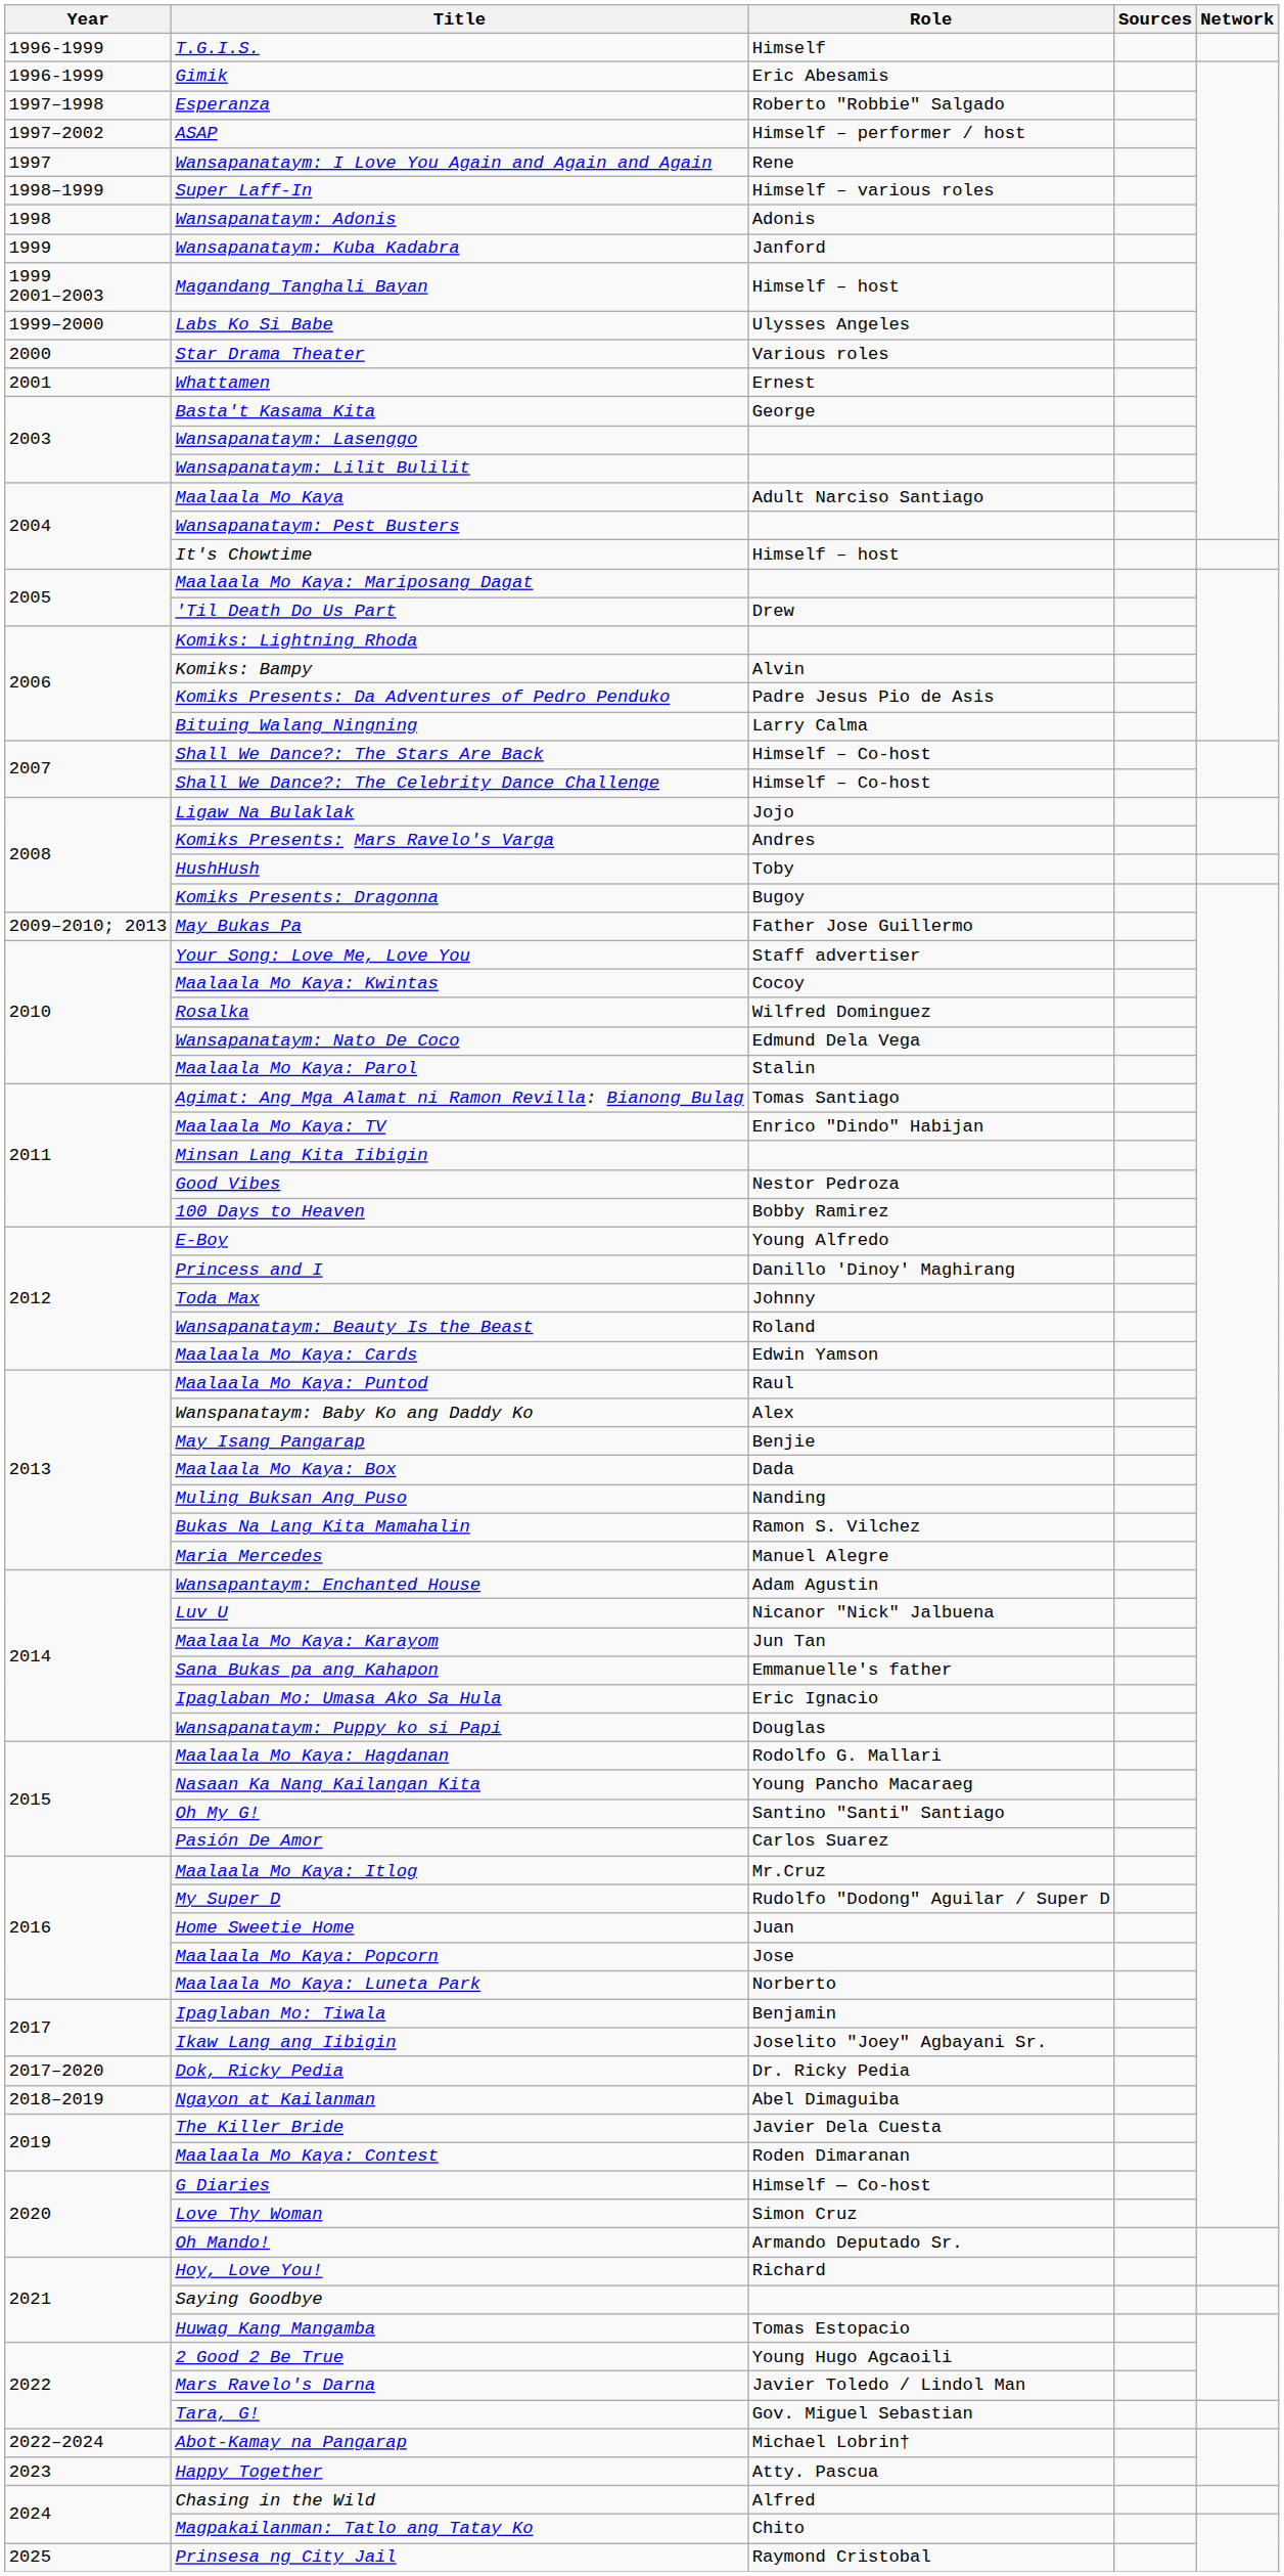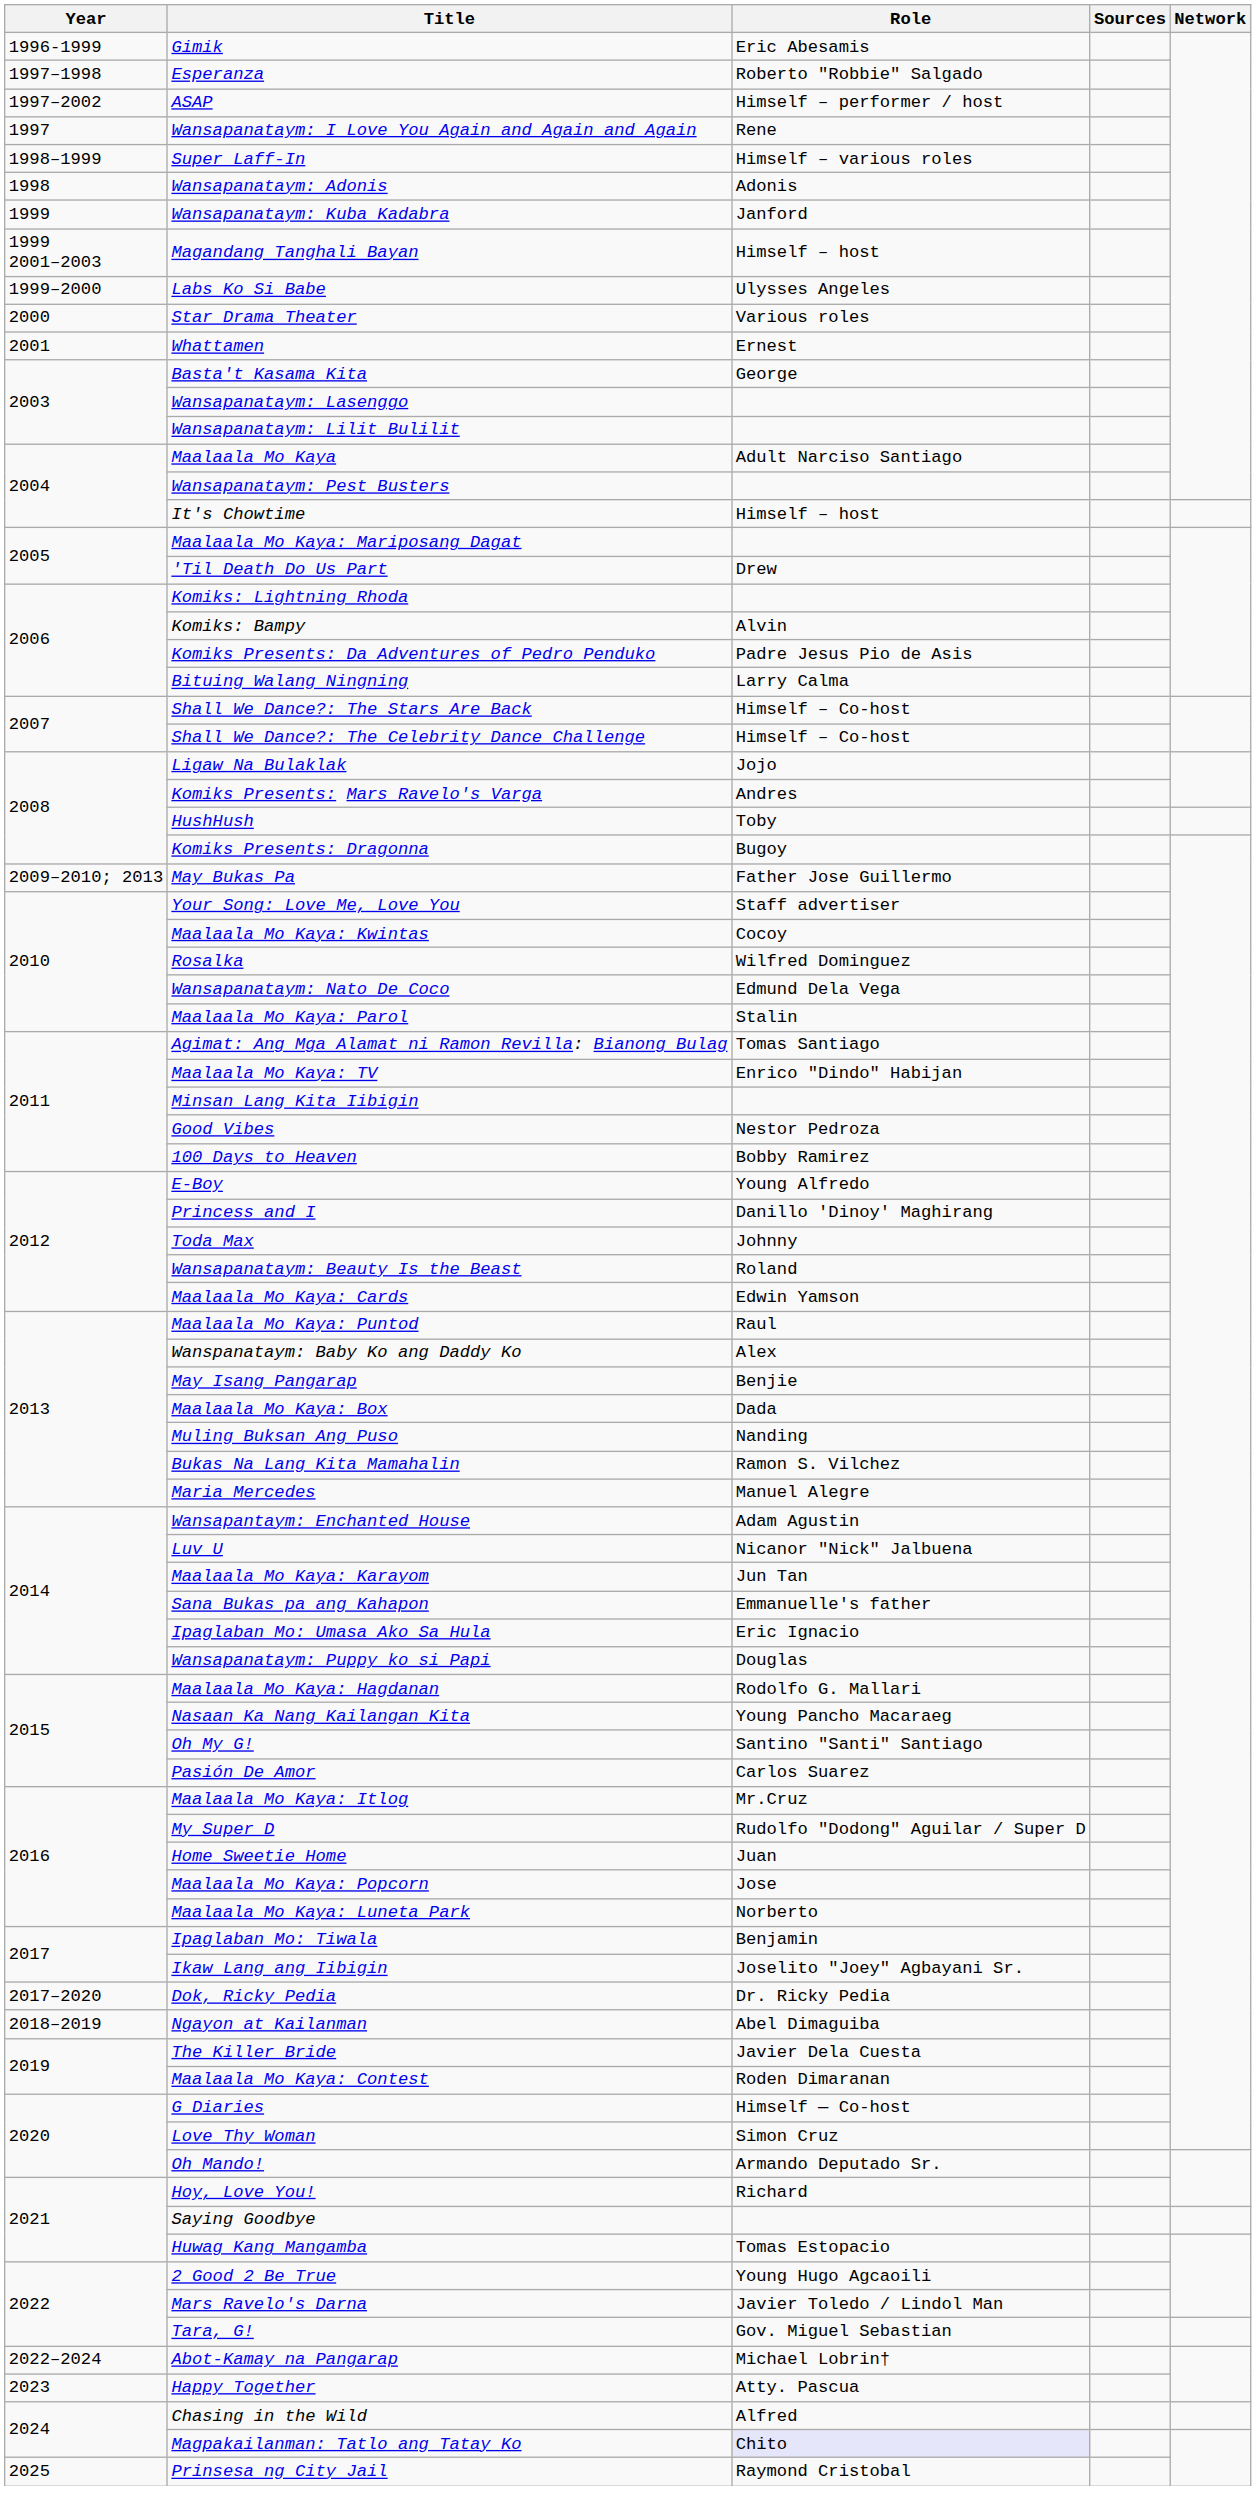 <table class="wikitable sortable"  style="text-align: left">
 <tr>
 <th>Year</th>
 <th>Title</th>
 <th>Role</th>
 <th>Sources</th>
 <th>Network</th>
-</tr>
-<tr>
-<td>1996-1999</td>
-<td><em><a href='#'>T.G.I.S.</a></em></td>
-<td>Himself</td>
-<td></td>
-<td></td>
 </tr>
 <tr>
 <td>1996-1999</td>
 <td><em><a href='#'>Gimik</a></em></td>
 <td>Eric Abesamis</td>
 <td></td>
 <td rowspan="16"></td>
 </tr>
 <tr>
 <td>1997–1998</td>
 <td><em><a href='#'>Esperanza</a></em></td>
 <td>Roberto "Robbie" Salgado</td>
 <td></td>
 </tr>
 <tr>
 <td>1997–2002</td>
 <td><em><a href='#'>ASAP</a></em></td>
 <td>Himself – performer / host</td>
 <td></td>
 </tr>
 <tr>
 <td>1997</td>
 <td><em><a href='#'>Wansapanataym: I Love You Again and Again and Again</a></em></td>
 <td>Rene</td>
 <td></td>
 </tr>
 <tr>
 <td>1998–1999</td>
 <td><em><a href='#'>Super Laff-In</a></em></td>
 <td>Himself – various roles</td>
 <td></td>
 </tr>
 <tr>
 <td>1998</td>
 <td><em><a href='#'>Wansapanataym: Adonis</a></em></td>
 <td>Adonis</td>
 <td></td>
 </tr>
 <tr>
 <td>1999</td>
 <td><em><a href='#'>Wansapanataym: Kuba Kadabra</a></em></td>
 <td>Janford</td>
 <td></td>
 </tr>
 <tr>
 <td>1999 <br> 2001–2003</td>
 <td><em><a href='#'>Magandang Tanghali Bayan</a></em></td>
 <td>Himself – host</td>
 <td></td>
 </tr>
 <tr>
 <td>1999–2000</td>
 <td><em><a href='#'>Labs Ko Si Babe</a></em></td>
 <td>Ulysses Angeles</td>
 <td></td>
 </tr>
 <tr>
 <td>2000</td>
 <td><em><a href='#'>Star Drama Theater</a></em></td>
 <td>Various roles</td>
 <td></td>
 </tr>
 <tr>
 <td>2001</td>
 <td><em><a href='#'>Whattamen</a></em></td>
 <td>Ernest</td>
 <td></td>
 </tr>
 <tr>
 <td rowspan="3">2003</td>
 <td><em><a href='#'>Basta't Kasama Kita</a></em></td>
 <td>George</td>
 <td></td>
 </tr>
 <tr>
 <td><em><a href='#'>Wansapanataym: Lasenggo</a></em></td>
 <td></td>
 <td></td>
 </tr>
 <tr>
 <td><em><a href='#'>Wansapanataym: Lilit Bulilit</a></em></td>
 <td></td>
 <td></td>
 </tr>
 <tr>
 <td rowspan="3">2004</td>
 <td><em><a href='#'>Maalaala Mo Kaya</a></em></td>
 <td>Adult Narciso Santiago</td>
 <td></td>
 </tr>
 <tr>
 <td><em><a href='#'>Wansapanataym: Pest Busters</a></em></td>
 <td></td>
 <td></td>
 </tr>
 <tr>
 <td><em>It's Chowtime</em></td>
 <td>Himself – host</td>
 <td></td>
 <td></td>
 </tr>
 <tr>
 <td rowspan="2">2005</td>
 <td><em><a href='#'>Maalaala Mo Kaya: Mariposang Dagat</a></em></td>
 <td></td>
 <td></td>
 <td rowspan="6"></td>
 </tr>
 <tr>
 <td><em><a href='#'>'Til Death Do Us Part</a></em></td>
 <td>Drew</td>
 <td></td>
 </tr>
 <tr>
 <td rowspan="4">2006</td>
 <td><em><a href='#'>Komiks: Lightning Rhoda</a></em></td>
 <td></td>
 <td></td>
 </tr>
 <tr>
 <td><em>Komiks: Bampy</em></td>
 <td>Alvin</td>
 <td></td>
 </tr>
 <tr>
 <td><em><a href='#'>Komiks Presents: Da Adventures of Pedro Penduko</a></em></td>
 <td>Padre Jesus Pio de Asis</td>
 <td></td>
 </tr>
 <tr>
 <td><em><a href='#'>Bituing Walang Ningning</a></em></td>
 <td>Larry Calma</td>
 <td></td>
 </tr>
 <tr>
 <td rowspan="2">2007</td>
 <td><em><a href='#'>Shall We Dance?: The Stars Are Back</a></em></td>
 <td>Himself – Co-host</td>
 <td></td>
 <td rowspan="2"></td>
 </tr>
 <tr>
 <td><em><a href='#'>Shall We Dance?: The Celebrity Dance Challenge</a></em></td>
 <td>Himself – Co-host</td>
 <td></td>
 </tr>
 <tr>
 <td rowspan="4">2008</td>
 <td><em><a href='#'>Ligaw Na Bulaklak</a></em></td>
 <td>Jojo</td>
 <td></td>
 <td rowspan="2"></td>
 </tr>
 <tr>
 <td><em><a href='#'>Komiks Presents:</a> <a href='#'>Mars Ravelo's Varga</a></em></td>
 <td>Andres</td>
 <td></td>
 </tr>
 <tr>
 <td><em><a href='#'>HushHush</a></em></td>
 <td>Toby</td>
 <td></td>
 <td></td>
 </tr>
 <tr>
 <td><em><a href='#'>Komiks Presents: Dragonna</a></em></td>
 <td>Bugoy</td>
 <td></td>
 <td rowspan="47"></td>
 </tr>
 <tr>
 <td>2009–2010; 2013</td>
 <td><em><a href='#'>May Bukas Pa</a></em></td>
 <td>Father Jose Guillermo</td>
 <td></td>
 </tr>
 <tr>
 <td rowspan="5">2010</td>
 <td><em><a href='#'>Your Song: Love Me, Love You</a></em></td>
 <td>Staff advertiser</td>
 <td></td>
 </tr>
 <tr>
 <td><em><a href='#'>Maalaala Mo Kaya: Kwintas</a></em></td>
 <td>Cocoy</td>
 <td></td>
 </tr>
 <tr>
 <td><em><a href='#'>Rosalka</a></em></td>
 <td>Wilfred Dominguez</td>
 <td></td>
 </tr>
 <tr>
 <td><em><a href='#'>Wansapanataym: Nato De Coco</a></em></td>
 <td>Edmund Dela Vega</td>
 <td></td>
 </tr>
 <tr>
 <td><em><a href='#'>Maalaala Mo Kaya: Parol</a></em></td>
 <td>Stalin</td>
 <td></td>
 </tr>
 <tr>
 <td rowspan="5">2011</td>
 <td><em><a href='#'>Agimat: Ang Mga Alamat ni Ramon Revilla</a>: <a href='#'>Bianong Bulag</a></em></td>
 <td>Tomas Santiago</td>
 <td></td>
 </tr>
 <tr>
 <td><em><a href='#'>Maalaala Mo Kaya: TV</a></em></td>
 <td>Enrico "Dindo" Habijan</td>
 <td></td>
 </tr>
 <tr>
 <td><em><a href='#'>Minsan Lang Kita Iibigin</a></em></td>
 <td></td>
 <td></td>
 </tr>
 <tr>
 <td><em><a href='#'>Good Vibes</a></em></td>
 <td>Nestor Pedroza</td>
 <td></td>
 </tr>
 <tr>
 <td><em><a href='#'>100 Days to Heaven</a></em></td>
 <td>Bobby Ramirez</td>
 <td></td>
 </tr>
 <tr>
 <td rowspan="5">2012</td>
 <td><em><a href='#'>E-Boy</a></em></td>
 <td>Young Alfredo</td>
 <td></td>
 </tr>
 <tr>
 <td><em><a href='#'>Princess and I</a></em></td>
 <td>Danillo 'Dinoy' Maghirang</td>
 <td></td>
 </tr>
 <tr>
 <td><em><a href='#'>Toda Max</a></em></td>
 <td>Johnny</td>
 <td></td>
 </tr>
 <tr>
 <td><em><a href='#'>Wansapanataym: Beauty Is the Beast</a></em></td>
 <td>Roland</td>
 <td></td>
 </tr>
 <tr>
 <td><em><a href='#'>Maalaala Mo Kaya: Cards</a></em></td>
 <td>Edwin Yamson</td>
 <td></td>
 </tr>
 <tr>
 <td rowspan="7">2013</td>
 <td><em><a href='#'>Maalaala Mo Kaya: Puntod</a></em></td>
 <td>Raul</td>
 <td></td>
 </tr>
 <tr>
 <td><em>Wanspanataym: Baby Ko ang Daddy Ko</em></td>
 <td>Alex</td>
 <td></td>
 </tr>
 <tr>
 <td><em><a href='#'>May Isang Pangarap</a></em></td>
 <td>Benjie</td>
 <td></td>
 </tr>
 <tr>
 <td><em><a href='#'>Maalaala Mo Kaya: Box</a></em></td>
 <td>Dada</td>
 <td></td>
 </tr>
 <tr>
 <td><em><a href='#'>Muling Buksan Ang Puso</a></em></td>
 <td>Nanding</td>
 <td></td>
 </tr>
 <tr>
 <td><em><a href='#'>Bukas Na Lang Kita Mamahalin</a></em></td>
 <td>Ramon S. Vilchez</td>
 <td></td>
 </tr>
 <tr>
 <td><em><a href='#'>Maria Mercedes</a></em></td>
 <td>Manuel Alegre</td>
 <td></td>
 </tr>
 <tr>
 <td rowspan="6">2014</td>
 <td><em><a href='#'>Wansapantaym: Enchanted House</a></em></td>
 <td>Adam Agustin</td>
 <td></td>
 </tr>
 <tr>
 <td><em><a href='#'>Luv U</a></em></td>
 <td>Nicanor "Nick" Jalbuena</td>
 <td></td>
 </tr>
 <tr>
 <td><em><a href='#'>Maalaala Mo Kaya: Karayom</a></em></td>
 <td>Jun Tan</td>
 <td></td>
 </tr>
 <tr>
 <td><em><a href='#'>Sana Bukas pa ang Kahapon</a></em></td>
 <td>Emmanuelle's father</td>
 <td></td>
 </tr>
 <tr>
 <td><em><a href='#'>Ipaglaban Mo: Umasa Ako Sa Hula</a></em></td>
 <td>Eric Ignacio</td>
 <td></td>
 </tr>
 <tr>
 <td><em><a href='#'>Wansapanataym: Puppy ko si Papi</a></em></td>
 <td>Douglas</td>
 <td></td>
 </tr>
 <tr>
 <td rowspan="4">2015</td>
 <td><em><a href='#'>Maalaala Mo Kaya: Hagdanan</a></em></td>
 <td>Rodolfo G. Mallari</td>
 <td></td>
 </tr>
 <tr>
 <td><em><a href='#'>Nasaan Ka Nang Kailangan Kita</a></em></td>
 <td>Young Pancho Macaraeg</td>
 <td></td>
 </tr>
 <tr>
 <td><em><a href='#'>Oh My G!</a></em></td>
 <td>Santino "Santi" Santiago</td>
 <td></td>
 </tr>
 <tr>
 <td><em><a href='#'>Pasión De Amor</a></em></td>
 <td>Carlos Suarez</td>
 <td></td>
 </tr>
 <tr>
 <td rowspan="5">2016</td>
 <td><em><a href='#'>Maalaala Mo Kaya: Itlog</a></em></td>
 <td>Mr.Cruz</td>
 <td></td>
 </tr>
 <tr>
 <td><em><a href='#'>My Super D</a></em></td>
 <td>Rudolfo "Dodong" Aguilar / Super D</td>
 <td></td>
 </tr>
 <tr>
 <td><em><a href='#'>Home Sweetie Home</a></em></td>
 <td>Juan</td>
 <td></td>
 </tr>
 <tr>
 <td><em><a href='#'>Maalaala Mo Kaya: Popcorn</a></em></td>
 <td>Jose</td>
 <td></td>
 </tr>
 <tr>
 <td><em><a href='#'>Maalaala Mo Kaya: Luneta Park</a></em></td>
 <td>Norberto</td>
 <td></td>
 </tr>
 <tr>
 <td rowspan="2">2017</td>
 <td><em><a href='#'>Ipaglaban Mo: Tiwala</a></em></td>
 <td>Benjamin</td>
 <td></td>
 </tr>
 <tr>
 <td><em><a href='#'>Ikaw Lang ang Iibigin</a></em></td>
 <td>Joselito "Joey" Agbayani Sr.</td>
 <td></td>
 </tr>
 <tr>
 <td>2017–2020</td>
 <td><em><a href='#'>Dok, Ricky Pedia</a></em></td>
 <td>Dr. Ricky Pedia</td>
 <td></td>
 </tr>
 <tr>
 <td>2018–2019</td>
 <td><em><a href='#'>Ngayon at Kailanman</a></em></td>
 <td>Abel Dimaguiba</td>
 <td></td>
 </tr>
 <tr>
 <td rowspan="2">2019</td>
 <td><em><a href='#'>The Killer Bride</a></em></td>
 <td>Javier Dela Cuesta</td>
 <td></td>
 </tr>
 <tr>
 <td><em><a href='#'>Maalaala Mo Kaya: Contest</a></em></td>
 <td>Roden Dimaranan</td>
 </tr>
 <tr>
 <td rowspan="3">2020</td>
 <td><em><a href='#'>G Diaries</a></em></td>
 <td>Himself ― Co-host</td>
 <td></td>
 </tr>
 <tr>
 <td><em><a href='#'>Love Thy Woman</a></em></td>
 <td>Simon Cruz</td>
 <td></td>
 </tr>
 <tr>
 <td><em><a href='#'>Oh Mando!</a></em></td>
 <td>Armando Deputado Sr.</td>
 <td></td>
 <td rowspan="2"></td>
 </tr>
 <tr>
 <td rowspan="3">2021</td>
 <td><em><a href='#'>Hoy, Love You!</a></em></td>
 <td>Richard</td>
 <td></td>
 </tr>
 <tr>
 <td><em>Saying Goodbye</em></td>
 <td></td>
 <td></td>
 <td></td>
 </tr>
 <tr>
 <td><em><a href='#'>Huwag Kang Mangamba</a></em></td>
 <td>Tomas Estopacio</td>
 <td></td>
 <td rowspan="3"></td>
 </tr>
 <tr>
 <td rowspan="3">2022</td>
 <td><em><a href='#'>2 Good 2 Be True</a></em></td>
 <td>Young Hugo Agcaoili</td>
 <td></td>
 </tr>
 <tr>
 <td><em><a href='#'>Mars Ravelo's Darna</a></em></td>
 <td>Javier Toledo / Lindol Man</td>
 <td></td>
 </tr>
 <tr>
 <td><em><a href='#'>Tara, G!</a></em></td>
 <td>Gov. Miguel Sebastian</td>
 <td></td>
 <td></td>
 </tr>
 <tr>
 <td>2022–2024</td>
 <td><em><a href='#'>Abot-Kamay na Pangarap</a></em></td>
 <td>Michael Lobrin†</td>
 <td></td>
 <td rowspan="2"></td>
 </tr>
 <tr>
 <td>2023</td>
 <td><a href='#'><em>Happy Together</em></a></td>
 <td>Atty. Pascua</td>
 <td></td>
 </tr>
 <tr>
 <td rowspan="2">2024</td>
 <td><em>Chasing in the Wild</em></td>
 <td>Alfred</td>
 <td></td>
 <td></td>
 </tr>
 <tr>
 <td><em><a href='#'>Magpakailanman: Tatlo ang Tatay Ko</a></em></td>
-<td>Chito</td>
+<td style="background: lavender;">Chito</td>
 <td></td>
 <td rowspan="2"></td>
 </tr>
 <tr>
 <td>2025</td>
 <td><em><a href='#'>Prinsesa ng City Jail</a></em></td>
 <td>Raymond Cristobal</td>
 <td></td>
 </tr>
 </table>
